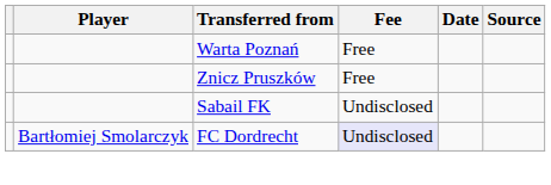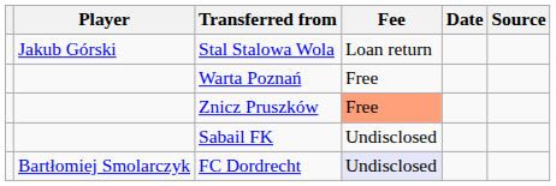 <table class="wikitable plainrowheaders sortable">
 <tr>
 <th></th>
 <th scope="col">Player</th>
 <th>Transferred from</th>
 <th style="width: 80px;">Fee</th>
 <th scope="col">Date</th>
 <th scope="col">Source</th>
+</tr>
+<tr>
+<td align="center"></td>
+<td> <a href='#'>Jakub Górski</a></td>
+<td> <a href='#'>Stal Stalowa Wola</a></td>
+<td>Loan return</td>
+<td></td>
+<td></td>
 </tr>
 <tr>
 <td align="center"></td>
 <td> </td>
 <td> <a href='#'>Warta Poznań</a></td>
 <td>Free</td>
 <td></td>
 <td></td>
 </tr>
 <tr>
 <td align="center"></td>
 <td> </td>
 <td> <a href='#'>Znicz Pruszków</a></td>
-<td>Free</td>
+<td style="background: lightsalmon;">Free</td>
 <td></td>
 <td></td>
 </tr>
 <tr>
 <td align="center"></td>
 <td> </td>
 <td> <a href='#'>Sabail FK</a></td>
 <td>Undisclosed</td>
 <td></td>
 <td></td>
 </tr>
 <tr>
 <td align="center"></td>
 <td> <a href='#'>Bartłomiej Smolarczyk</a></td>
 <td> <a href='#'>FC Dordrecht</a></td>
 <td style="background: lavender;">Undisclosed</td>
 <td></td>
 <td></td>
 </tr>
 </table>
